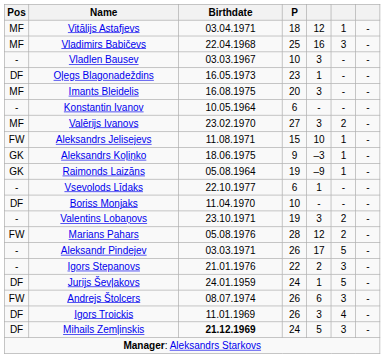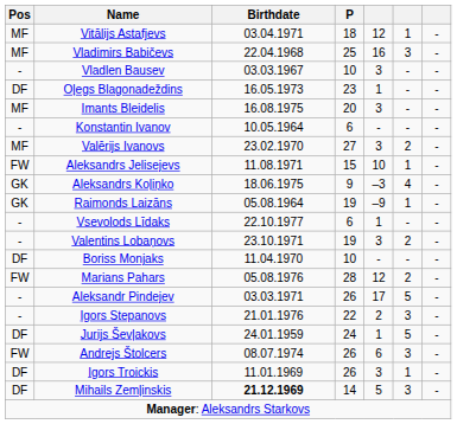 <table class="wikitable" style="font-size:95%; text-align:center;">
 <tr bgcolor="#efefef">
 <th width="30">Pos</th>
 <th width="220">Name</th>
 <th width="150">Birthdate</th>
 <th width="30">P</th>
 <th width="30"></th>
 <th width="30"></th>
 <th width="30"></th>
 </tr>
 <tr>
 <td>MF</td>
 <td> <a href='#'>Vitālijs Astafjevs</a></td>
 <td>03.04.1971</td>
 <td>18</td>
 <td>12</td>
 <td>1</td>
 <td>-</td>
 </tr>
 <tr>
 <td>MF</td>
 <td> <a href='#'>Vladimirs Babičevs</a></td>
 <td>22.04.1968</td>
 <td>25</td>
 <td>16</td>
 <td>3</td>
 <td>-</td>
 </tr>
 <tr>
 <td>-</td>
 <td> <a href='#'>Vladlen Bausev</a></td>
 <td>03.03.1967</td>
 <td>10</td>
 <td>3</td>
 <td>-</td>
 <td>-</td>
 </tr>
 <tr>
 <td>DF</td>
 <td> <a href='#'>Oļegs Blagonadeždins</a></td>
 <td>16.05.1973</td>
 <td>23</td>
 <td>1</td>
 <td>-</td>
 <td>-</td>
 </tr>
 <tr>
 <td>MF</td>
 <td> <a href='#'>Imants Bleidelis</a></td>
 <td>16.08.1975</td>
 <td>20</td>
 <td>3</td>
 <td>-</td>
 <td>-</td>
 </tr>
 <tr>
 <td>-</td>
 <td> <a href='#'>Konstantin Ivanov</a></td>
 <td>10.05.1964</td>
 <td>6</td>
 <td>-</td>
 <td>-</td>
 <td>-</td>
 </tr>
 <tr>
 <td>MF</td>
 <td> <a href='#'>Valērijs Ivanovs</a></td>
 <td>23.02.1970</td>
 <td>27</td>
 <td>3</td>
 <td>2</td>
 <td>-</td>
 </tr>
 <tr>
 <td>FW</td>
 <td> <a href='#'>Aleksandrs Jelisejevs</a></td>
 <td>11.08.1971</td>
 <td>15</td>
 <td>10</td>
 <td>1</td>
 <td>-</td>
 </tr>
 <tr>
 <td>GK</td>
 <td> <a href='#'>Aleksandrs Koļiņko</a></td>
 <td>18.06.1975</td>
 <td>9</td>
 <td>–3</td>
-<td>1</td>
+<td>4</td>
 <td>-</td>
 </tr>
 <tr>
 <td>GK</td>
 <td> <a href='#'>Raimonds Laizāns</a></td>
 <td>05.08.1964</td>
 <td>19</td>
 <td>–9</td>
 <td>1</td>
 <td>-</td>
 </tr>
 <tr>
 <td>-</td>
 <td> <a href='#'>Vsevolods Līdaks</a></td>
 <td>22.10.1977</td>
 <td>6</td>
 <td>1</td>
 <td>-</td>
 <td>-</td>
 </tr>
 <tr>
+<td>-</td>
+<td> <a href='#'>Valentins Lobaņovs</a></td>
+<td>23.10.1971</td>
+<td>19</td>
+<td>3</td>
+<td>2</td>
+<td>-</td>
+</tr>
+<tr>
 <td>DF</td>
 <td> <a href='#'>Boriss Monjaks</a></td>
 <td>11.04.1970</td>
 <td>10</td>
 <td>-</td>
 <td>-</td>
-<td>-</td>
-</tr>
-<tr>
-<td>-</td>
-<td> <a href='#'>Valentins Lobaņovs</a></td>
-<td>23.10.1971</td>
-<td>19</td>
-<td>3</td>
-<td>2</td>
 <td>-</td>
 </tr>
 <tr>
 <td>FW</td>
 <td> <a href='#'>Marians Pahars</a></td>
 <td>05.08.1976</td>
 <td>28</td>
 <td>12</td>
 <td>2</td>
 <td>-</td>
 </tr>
 <tr>
 <td>-</td>
 <td> <a href='#'>Aleksandr Pindejev</a></td>
 <td>03.03.1971</td>
 <td>26</td>
 <td>17</td>
 <td>5</td>
 <td>-</td>
 </tr>
 <tr>
 <td>-</td>
 <td> <a href='#'>Igors Stepanovs</a></td>
 <td>21.01.1976</td>
 <td>22</td>
 <td>2</td>
 <td>3</td>
 <td>-</td>
 </tr>
 <tr>
 <td>DF</td>
 <td> <a href='#'>Jurijs Ševļakovs</a></td>
 <td>24.01.1959</td>
 <td>24</td>
 <td>1</td>
 <td>5</td>
 <td>-</td>
 </tr>
 <tr>
 <td>FW</td>
 <td> <a href='#'>Andrejs Štolcers</a></td>
 <td>08.07.1974</td>
 <td>26</td>
 <td>6</td>
 <td>3</td>
 <td>-</td>
 </tr>
 <tr>
 <td>DF</td>
 <td> <a href='#'>Igors Troickis</a></td>
 <td>11.01.1969</td>
 <td>26</td>
 <td>3</td>
-<td>4</td>
+<td>1</td>
 <td>-</td>
 </tr>
 <tr>
 <td>DF</td>
 <td> <a href='#'>Mihails Zemļinskis</a></td>
 <td><strong>21.12.1969</strong></td>
-<td>24</td>
+<td>14</td>
 <td>5</td>
 <td>3</td>
 <td>-</td>
 </tr>
 <tr>
 <td colspan=7 align=center><strong>Manager</strong>:  <a href='#'>Aleksandrs Starkovs</a></td>
 </tr>
 </table>
